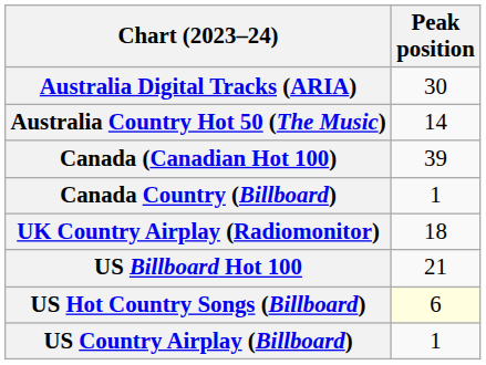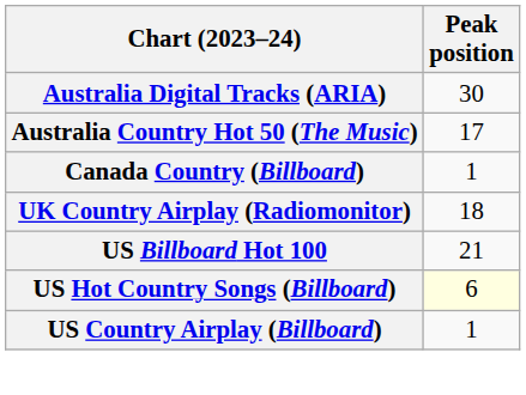 <table class="wikitable sortable plainrowheaders" style="text-align:center">
 <tr>
 <th scope="col">Chart (2023–24)</th>
 <th scope="col">Peak<br>position</th>
 </tr>
 <tr>
 <th scope="row"><a href='#'>Australia Digital Tracks</a> (<a href='#'>ARIA</a>)</th>
 <td>30</td>
 </tr>
 <tr>
 <th scope="row">Australia <a href='#'>Country Hot 50</a> (<em><a href='#'>The Music</a></em>)</th>
-<td>14</td>
-</tr>
-<tr>
-<th scope="row">Canada (<a href='#'>Canadian Hot 100</a>)</th>
-<td>39</td>
+<td>17</td>
 </tr>
 <tr>
 <th scope="row">Canada <a href='#'>Country</a> (<em><a href='#'>Billboard</a></em>)</th>
 <td>1</td>
 </tr>
 <tr>
 <th scope="row"><a href='#'>UK Country Airplay</a> (<a href='#'>Radiomonitor</a>)</th>
 <td>18</td>
 </tr>
 <tr>
 <th scope="row">US <a href='#'><em>Billboard</em> Hot 100</a></th>
 <td>21</td>
 </tr>
 <tr>
 <th scope="row">US <a href='#'>Hot Country Songs</a> (<em><a href='#'>Billboard</a></em>)</th>
 <td style="background: lightyellow;">6</td>
 </tr>
 <tr>
 <th scope="row">US <a href='#'>Country Airplay</a> (<em><a href='#'>Billboard</a></em>)</th>
 <td>1</td>
 </tr>
 </table>
